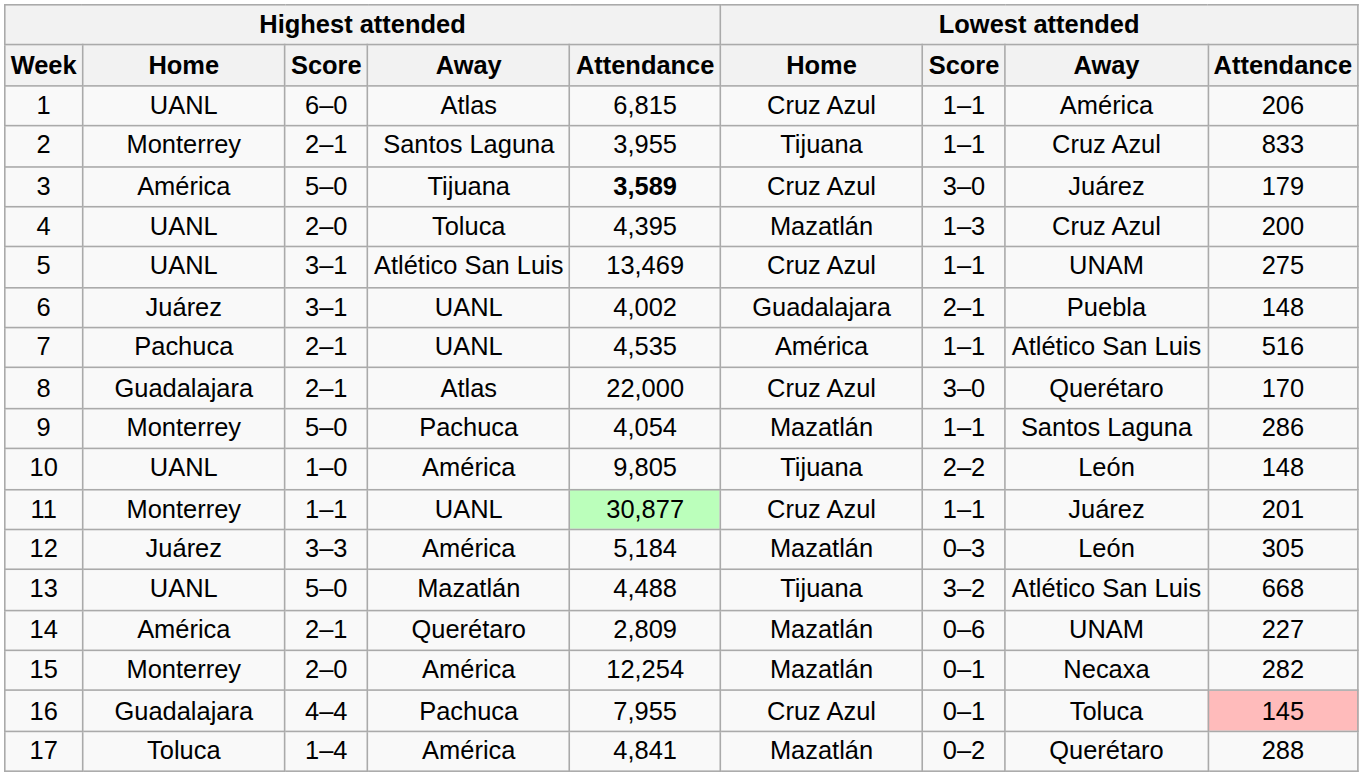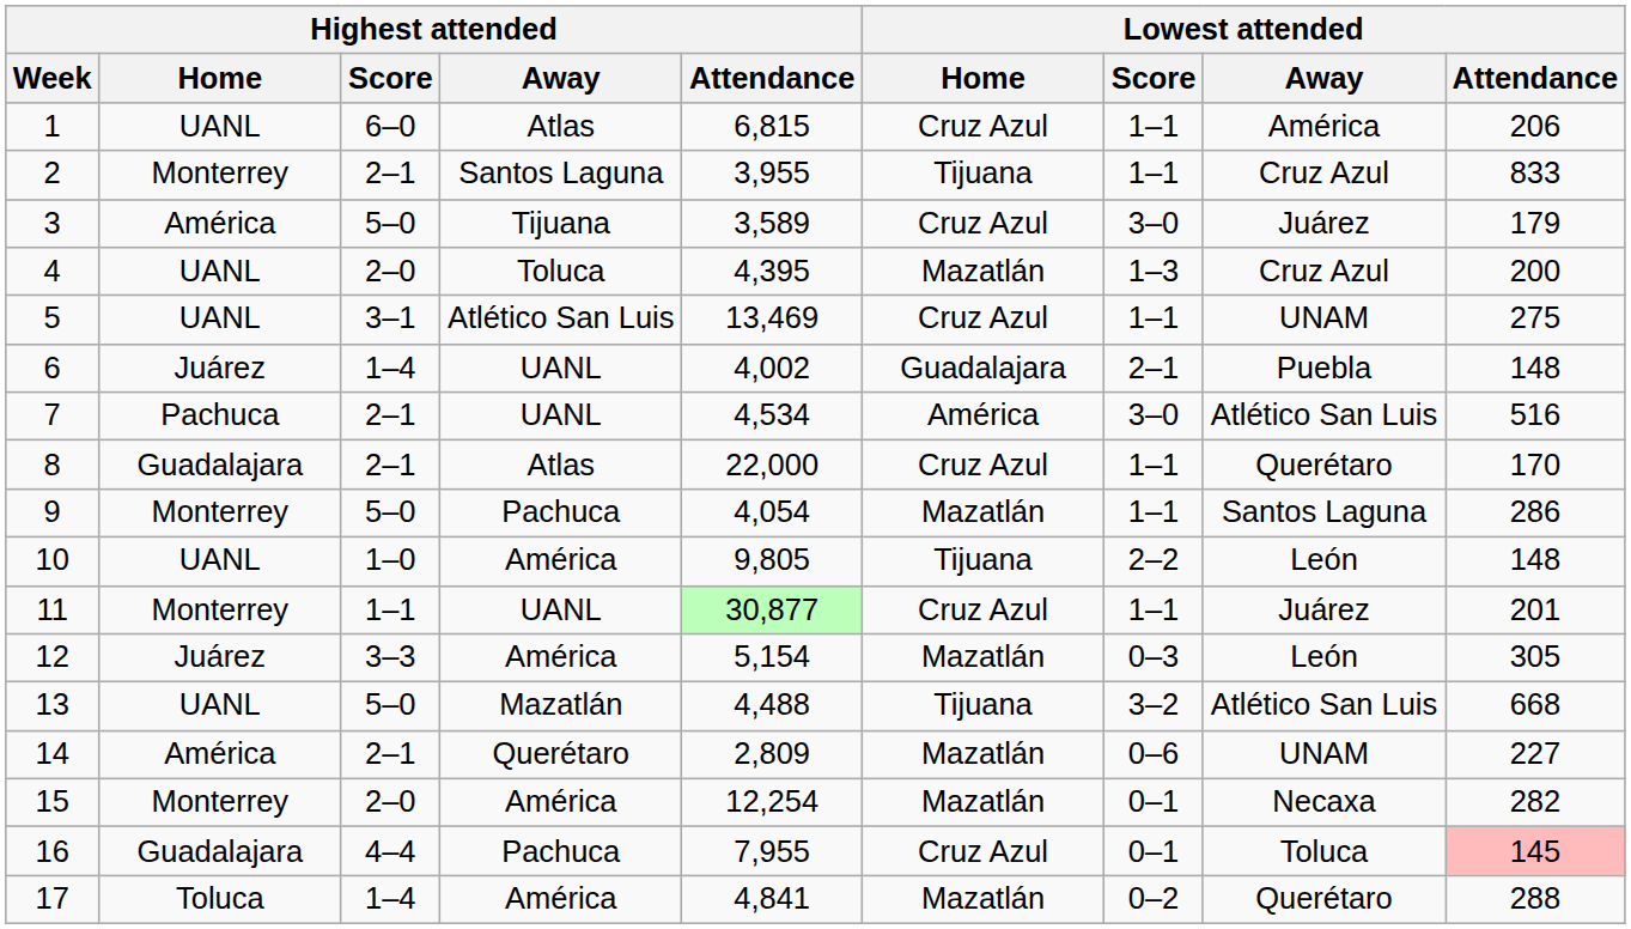 <table class="wikitable" style="text-align:center">
 <tr>
 <th colspan=5>Highest attended</th>
 <th colspan=4>Lowest attended</th>
 </tr>
 <tr>
 <th>Week</th>
 <th class="unsortable" width=120>Home</th>
 <th>Score</th>
 <th class="unsortable" width=120>Away</th>
 <th>Attendance</th>
 <th class="unsortable" width=120>Home</th>
 <th>Score</th>
 <th class="unsortable" width=120>Away</th>
 <th>Attendance</th>
 </tr>
 <tr>
 <td>1</td>
 <td>UANL</td>
 <td>6–0</td>
 <td>Atlas</td>
 <td>6,815</td>
 <td>Cruz Azul</td>
 <td>1–1</td>
 <td>América</td>
 <td>206</td>
 </tr>
 <tr>
 <td>2</td>
 <td>Monterrey</td>
 <td>2–1</td>
 <td>Santos Laguna</td>
 <td>3,955</td>
 <td>Tijuana</td>
 <td>1–1</td>
 <td>Cruz Azul</td>
 <td>833</td>
 </tr>
 <tr>
 <td>3</td>
 <td>América</td>
 <td>5–0</td>
 <td>Tijuana</td>
-<td><strong>3,589</strong></td>
+<td>3,589</td>
 <td>Cruz Azul</td>
 <td>3–0</td>
 <td>Juárez</td>
 <td>179</td>
 </tr>
 <tr>
 <td>4</td>
 <td>UANL</td>
 <td>2–0</td>
 <td>Toluca</td>
 <td>4,395</td>
 <td>Mazatlán</td>
 <td>1–3</td>
 <td>Cruz Azul</td>
 <td>200</td>
 </tr>
 <tr>
 <td>5</td>
 <td>UANL</td>
 <td>3–1</td>
 <td>Atlético San Luis</td>
 <td>13,469</td>
 <td>Cruz Azul</td>
 <td>1–1</td>
 <td>UNAM</td>
 <td>275</td>
 </tr>
 <tr>
 <td>6</td>
 <td>Juárez</td>
-<td>3–1</td>
+<td>1–4</td>
 <td>UANL</td>
 <td>4,002</td>
 <td>Guadalajara</td>
 <td>2–1</td>
 <td>Puebla</td>
 <td>148</td>
 </tr>
 <tr>
 <td>7</td>
 <td>Pachuca</td>
 <td>2–1</td>
 <td>UANL</td>
-<td>4,535</td>
+<td>4,534</td>
 <td>América</td>
-<td>1–1</td>
+<td>3–0</td>
 <td>Atlético San Luis</td>
 <td>516</td>
 </tr>
 <tr>
 <td>8</td>
 <td>Guadalajara</td>
 <td>2–1</td>
 <td>Atlas</td>
 <td>22,000</td>
 <td>Cruz Azul</td>
-<td>3–0</td>
+<td>1–1</td>
 <td>Querétaro</td>
 <td>170</td>
 </tr>
 <tr>
 <td>9</td>
 <td>Monterrey</td>
 <td>5–0</td>
 <td>Pachuca</td>
 <td>4,054</td>
 <td>Mazatlán</td>
 <td>1–1</td>
 <td>Santos Laguna</td>
 <td>286</td>
 </tr>
 <tr>
 <td>10</td>
 <td>UANL</td>
 <td>1–0</td>
 <td>América</td>
 <td>9,805</td>
 <td>Tijuana</td>
 <td>2–2</td>
 <td>León</td>
 <td>148</td>
 </tr>
 <tr>
 <td>11</td>
 <td>Monterrey</td>
 <td>1–1</td>
 <td>UANL</td>
 <td bgcolor=BBFFBB>30,877</td>
 <td>Cruz Azul</td>
 <td>1–1</td>
 <td>Juárez</td>
 <td>201</td>
 </tr>
 <tr>
 <td>12</td>
 <td>Juárez</td>
 <td>3–3</td>
 <td>América</td>
-<td>5,184</td>
+<td>5,154</td>
 <td>Mazatlán</td>
 <td>0–3</td>
 <td>León</td>
 <td>305</td>
 </tr>
 <tr>
 <td>13</td>
 <td>UANL</td>
 <td>5–0</td>
 <td>Mazatlán</td>
 <td>4,488</td>
 <td>Tijuana</td>
 <td>3–2</td>
 <td>Atlético San Luis</td>
 <td>668</td>
 </tr>
 <tr>
 <td>14</td>
 <td>América</td>
 <td>2–1</td>
 <td>Querétaro</td>
 <td>2,809</td>
 <td>Mazatlán</td>
 <td>0–6</td>
 <td>UNAM</td>
 <td>227</td>
 </tr>
 <tr>
 <td>15</td>
 <td>Monterrey</td>
 <td>2–0</td>
 <td>América</td>
 <td>12,254</td>
 <td>Mazatlán</td>
 <td>0–1</td>
 <td>Necaxa</td>
 <td>282</td>
 </tr>
 <tr>
 <td>16</td>
 <td>Guadalajara</td>
 <td>4–4</td>
 <td>Pachuca</td>
 <td>7,955</td>
 <td>Cruz Azul</td>
 <td>0–1</td>
 <td>Toluca</td>
 <td bgcolor=FFBBBB>145</td>
 </tr>
 <tr>
 <td>17</td>
 <td>Toluca</td>
 <td>1–4</td>
 <td>América</td>
 <td>4,841</td>
 <td>Mazatlán</td>
 <td>0–2</td>
 <td>Querétaro</td>
 <td>288</td>
 </tr>
 </table>
